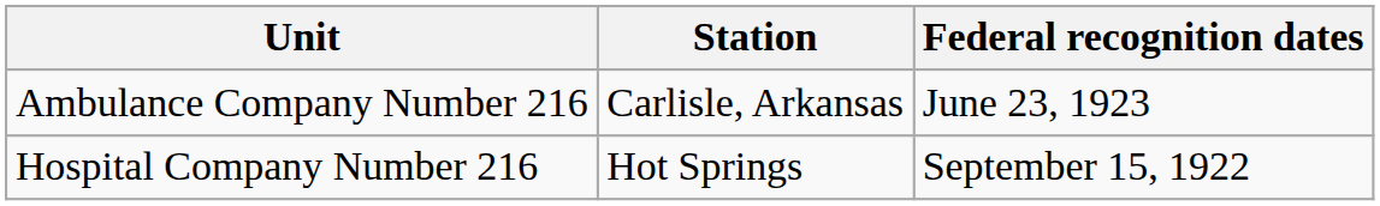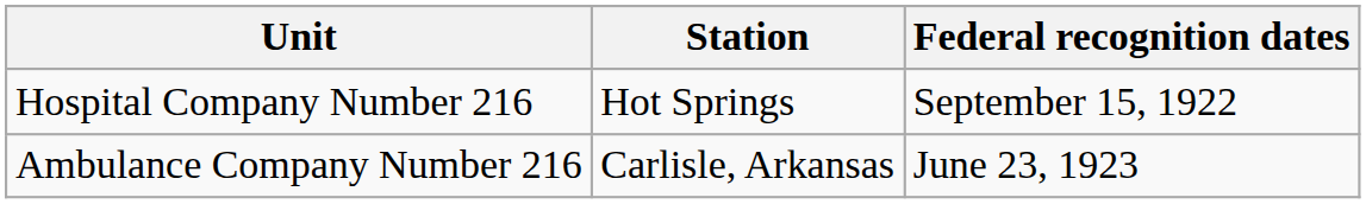 <table class="wikitable">
 <tr>
 <th>Unit</th>
 <th>Station</th>
 <th>Federal recognition dates</th>
 </tr>
 <tr>
+<td>Hospital Company Number 216</td>
+<td>Hot Springs</td>
+<td>September 15, 1922</td>
+</tr>
+<tr>
 <td>Ambulance Company Number 216</td>
 <td>Carlisle, Arkansas</td>
 <td>June 23, 1923</td>
 </tr>
-<tr>
-<td>Hospital Company Number 216</td>
-<td>Hot Springs</td>
-<td>September 15, 1922</td>
-</tr>
 </table>
